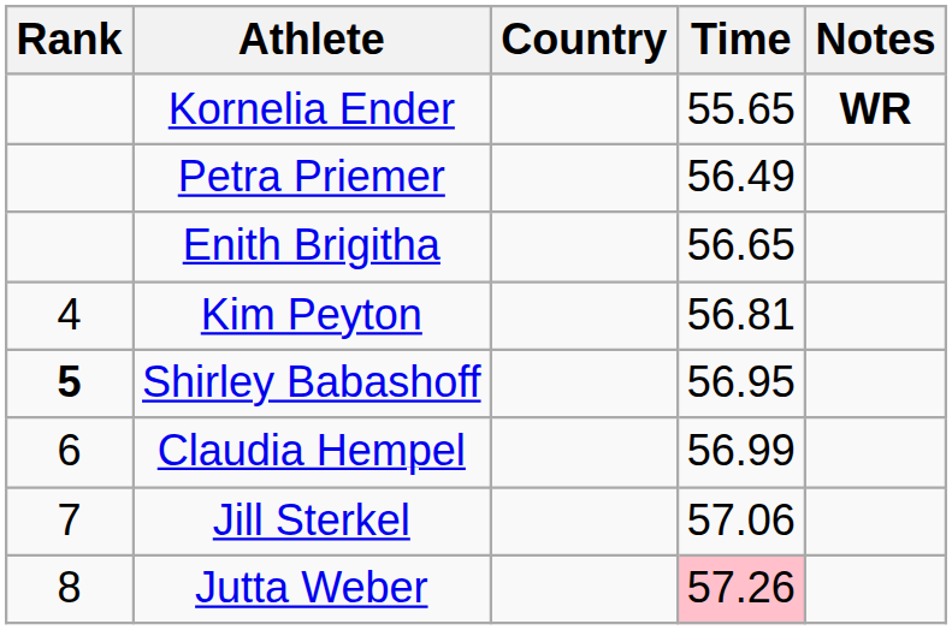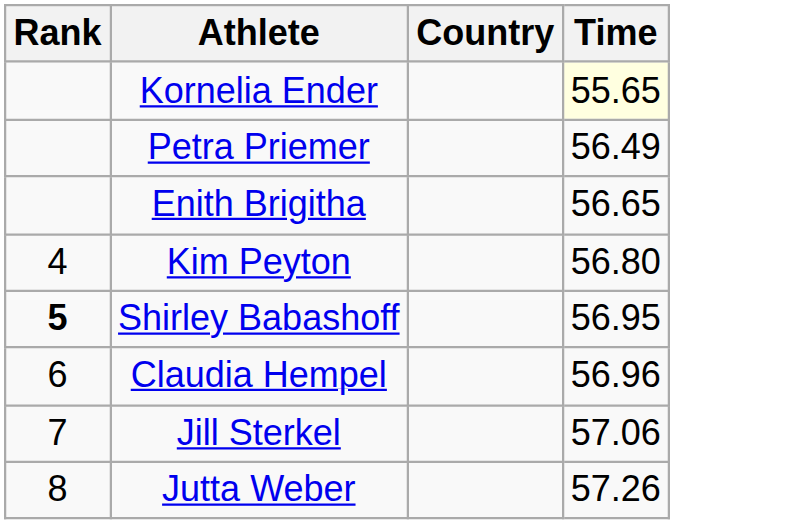 <table class="wikitable sortable" style="text-align:center">
 <tr>
 <th>Rank</th>
 <th>Athlete</th>
 <th>Country</th>
 <th>Time</th>
-<th>Notes</th>
 </tr>
 <tr>
 <td></td>
 <td><a href='#'>Kornelia Ender</a></td>
 <td align=left></td>
-<td>55.65</td>
-<td><strong>WR </strong></td>
+<td style="background: lightyellow;">55.65</td>
 </tr>
 <tr>
 <td></td>
 <td><a href='#'>Petra Priemer</a></td>
 <td align=left></td>
 <td>56.49</td>
-<td><strong> </strong></td>
 </tr>
 <tr>
 <td></td>
 <td><a href='#'>Enith Brigitha</a></td>
 <td align=left></td>
 <td>56.65</td>
-<td><strong> </strong></td>
 </tr>
 <tr>
 <td>4</td>
 <td><a href='#'>Kim Peyton</a></td>
 <td align=left></td>
-<td>56.81</td>
-<td><strong> </strong></td>
+<td>56.80</td>
 </tr>
 <tr>
 <td><strong>5</strong></td>
 <td><a href='#'>Shirley Babashoff</a></td>
 <td align=left></td>
 <td>56.95</td>
-<td><strong> </strong></td>
 </tr>
 <tr>
 <td>6</td>
 <td><a href='#'>Claudia Hempel</a></td>
 <td align=left></td>
-<td>56.99</td>
-<td><strong> </strong></td>
+<td>56.96</td>
 </tr>
 <tr>
 <td>7</td>
 <td><a href='#'>Jill Sterkel</a></td>
 <td align=left></td>
 <td>57.06</td>
-<td><strong> </strong></td>
 </tr>
 <tr>
 <td>8</td>
 <td><a href='#'>Jutta Weber</a></td>
 <td align=left></td>
-<td style="background: pink;">57.26</td>
-<td><strong> </strong></td>
+<td>57.26</td>
 </tr>
 </table>
